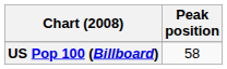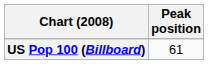 <table class="wikitable sortable plainrowheaders" style="text-align:center">
 <tr>
 <th scope="col">Chart (2008)</th>
 <th scope="col">Peak<br>position</th>
 </tr>
 <tr>
 </tr>
 <tr>
 </tr>
 <tr>
 </tr>
 <tr>
 </tr>
 <tr>
 </tr>
 <tr>
 </tr>
 <tr>
 </tr>
 <tr>
 </tr>
 <tr>
 </tr>
 <tr>
 </tr>
 <tr>
 </tr>
 <tr>
 </tr>
 <tr>
 </tr>
 <tr>
 <th scope="row">US <a href='#'>Pop 100</a> (<em><a href='#'>Billboard</a></em>)</th>
-<td>58</td>
+<td>61</td>
 </tr>
 </table>
